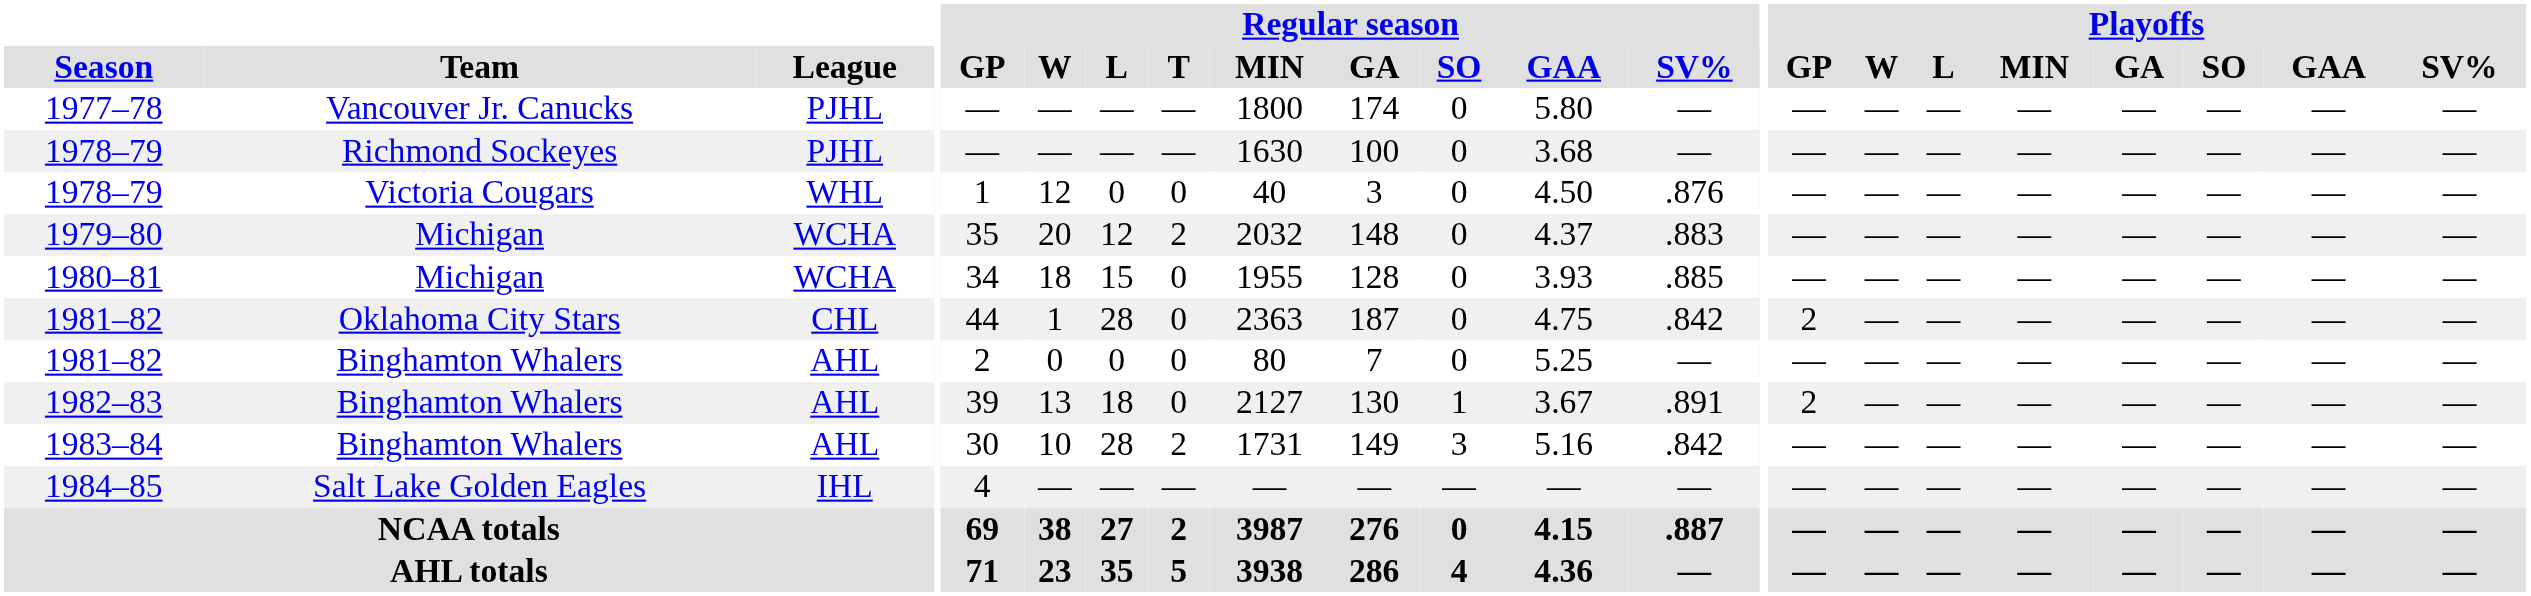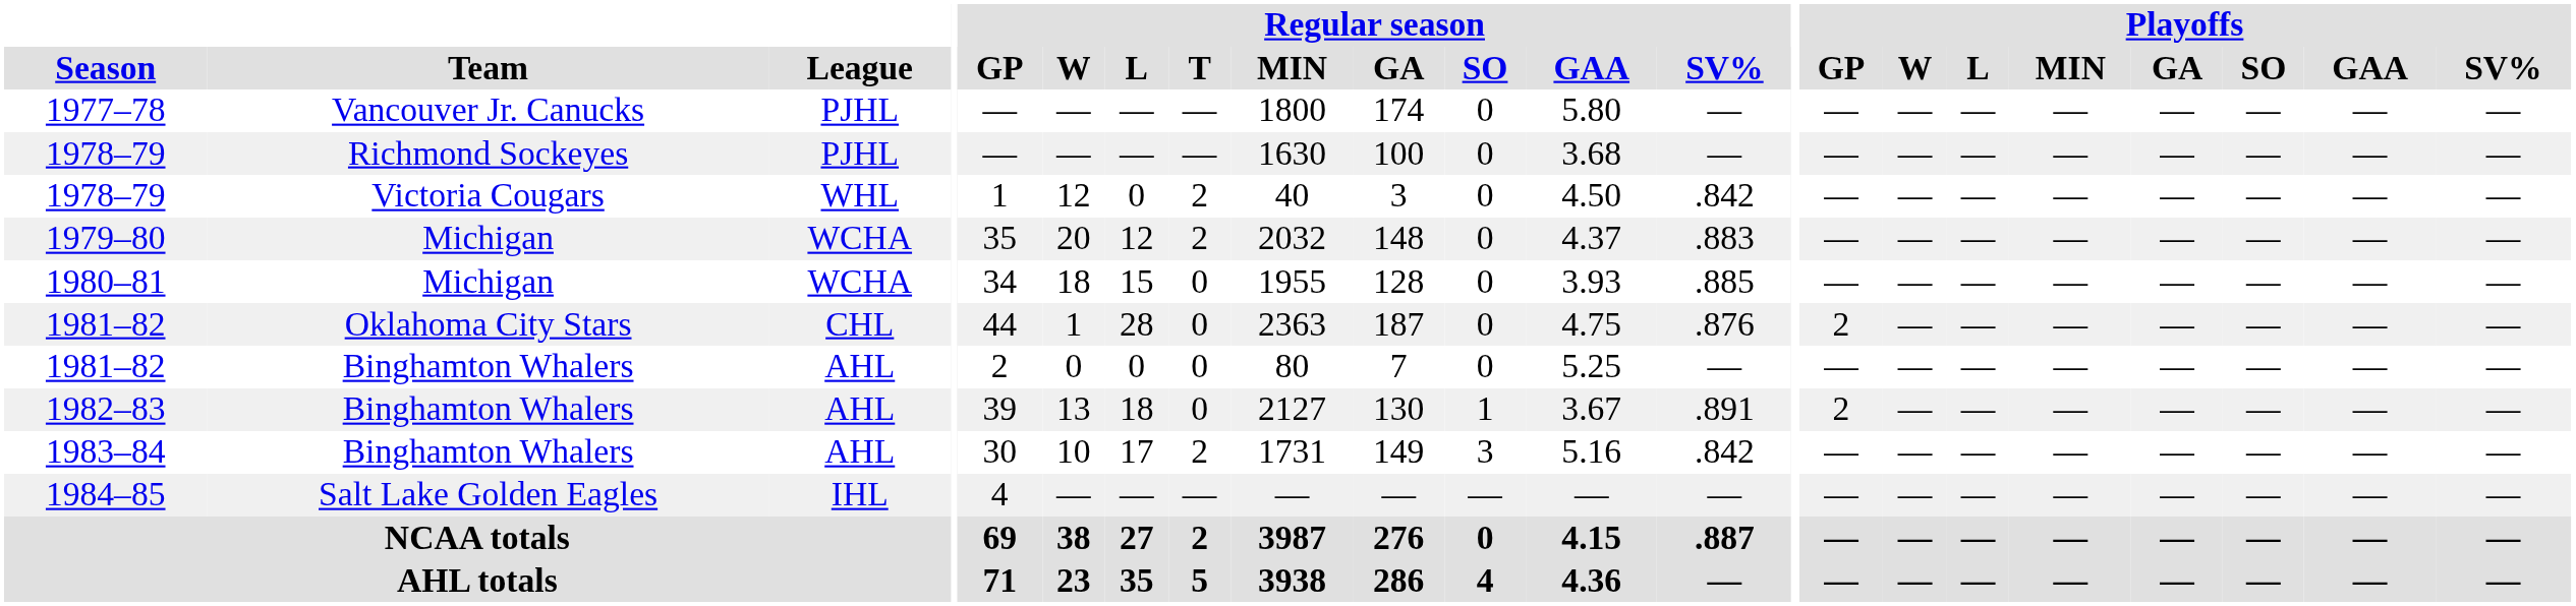 <table border="0" cellpadding="1" cellspacing="0" style="text-align:center; width:95%">
 <tr bgcolor="#e0e0e0">
 <th colspan="3" bgcolor="#ffffff"></th>
 <th rowspan="99" bgcolor="#ffffff"></th>
 <th colspan="9"><a href='#'>Regular season</a></th>
 <th rowspan="99" bgcolor="#ffffff"></th>
 <th colspan="8"><a href='#'>Playoffs</a></th>
 </tr>
 <tr bgcolor="#e0e0e0">
 <th><a href='#'>Season</a></th>
 <th>Team</th>
 <th>League</th>
 <th>GP</th>
 <th>W</th>
 <th>L</th>
 <th>T</th>
 <th>MIN</th>
 <th>GA</th>
 <th><a href='#'>SO</a></th>
 <th><a href='#'>GAA</a></th>
 <th><a href='#'>SV%</a></th>
 <th>GP</th>
 <th>W</th>
 <th>L</th>
 <th>MIN</th>
 <th>GA</th>
 <th>SO</th>
 <th>GAA</th>
 <th>SV%</th>
 </tr>
 <tr>
 <td><a href='#'>1977–78</a></td>
 <td><a href='#'>Vancouver Jr. Canucks</a></td>
 <td><a href='#'>PJHL</a></td>
 <td>—</td>
 <td>—</td>
 <td>—</td>
 <td>—</td>
 <td>1800</td>
 <td>174</td>
 <td>0</td>
 <td>5.80</td>
 <td>—</td>
 <td>—</td>
 <td>—</td>
 <td>—</td>
 <td>—</td>
 <td>—</td>
 <td>—</td>
 <td>—</td>
 <td>—</td>
 </tr>
 <tr bgcolor="f0f0f0">
 <td><a href='#'>1978–79</a></td>
 <td><a href='#'>Richmond Sockeyes</a></td>
 <td><a href='#'>PJHL</a></td>
 <td>—</td>
 <td>—</td>
 <td>—</td>
 <td>—</td>
 <td>1630</td>
 <td>100</td>
 <td>0</td>
 <td>3.68</td>
 <td>—</td>
 <td>—</td>
 <td>—</td>
 <td>—</td>
 <td>—</td>
 <td>—</td>
 <td>—</td>
 <td>—</td>
 <td>—</td>
 </tr>
 <tr>
 <td><a href='#'>1978–79</a></td>
 <td><a href='#'>Victoria Cougars</a></td>
 <td><a href='#'>WHL</a></td>
 <td>1</td>
 <td>12</td>
 <td>0</td>
-<td>0</td>
+<td>2</td>
 <td>40</td>
 <td>3</td>
 <td>0</td>
 <td>4.50</td>
-<td>.876</td>
+<td>.842</td>
 <td>—</td>
 <td>—</td>
 <td>—</td>
 <td>—</td>
 <td>—</td>
 <td>—</td>
 <td>—</td>
 <td>—</td>
 </tr>
 <tr bgcolor="f0f0f0">
 <td><a href='#'>1979–80</a></td>
 <td><a href='#'>Michigan</a></td>
 <td><a href='#'>WCHA</a></td>
 <td>35</td>
 <td>20</td>
 <td>12</td>
 <td>2</td>
 <td>2032</td>
 <td>148</td>
 <td>0</td>
 <td>4.37</td>
 <td>.883</td>
 <td>—</td>
 <td>—</td>
 <td>—</td>
 <td>—</td>
 <td>—</td>
 <td>—</td>
 <td>—</td>
 <td>—</td>
 </tr>
 <tr>
 <td><a href='#'>1980–81</a></td>
 <td><a href='#'>Michigan</a></td>
 <td><a href='#'>WCHA</a></td>
 <td>34</td>
 <td>18</td>
 <td>15</td>
 <td>0</td>
 <td>1955</td>
 <td>128</td>
 <td>0</td>
 <td>3.93</td>
 <td>.885</td>
 <td>—</td>
 <td>—</td>
 <td>—</td>
 <td>—</td>
 <td>—</td>
 <td>—</td>
 <td>—</td>
 <td>—</td>
 </tr>
 <tr bgcolor="f0f0f0">
 <td><a href='#'>1981–82</a></td>
 <td><a href='#'>Oklahoma City Stars</a></td>
 <td><a href='#'>CHL</a></td>
 <td>44</td>
 <td>1</td>
 <td>28</td>
 <td>0</td>
 <td>2363</td>
 <td>187</td>
 <td>0</td>
 <td>4.75</td>
-<td>.842</td>
+<td>.876</td>
 <td>2</td>
 <td>—</td>
 <td>—</td>
 <td>—</td>
 <td>—</td>
 <td>—</td>
 <td>—</td>
 <td>—</td>
 </tr>
 <tr>
 <td><a href='#'>1981–82</a></td>
 <td><a href='#'>Binghamton Whalers</a></td>
 <td><a href='#'>AHL</a></td>
 <td>2</td>
 <td>0</td>
 <td>0</td>
 <td>0</td>
 <td>80</td>
 <td>7</td>
 <td>0</td>
 <td>5.25</td>
 <td>—</td>
 <td>—</td>
 <td>—</td>
 <td>—</td>
 <td>—</td>
 <td>—</td>
 <td>—</td>
 <td>—</td>
 <td>—</td>
 </tr>
 <tr bgcolor="f0f0f0">
 <td><a href='#'>1982–83</a></td>
 <td><a href='#'>Binghamton Whalers</a></td>
 <td><a href='#'>AHL</a></td>
 <td>39</td>
 <td>13</td>
 <td>18</td>
 <td>0</td>
 <td>2127</td>
 <td>130</td>
 <td>1</td>
 <td>3.67</td>
 <td>.891</td>
 <td>2</td>
 <td>—</td>
 <td>—</td>
 <td>—</td>
 <td>—</td>
 <td>—</td>
 <td>—</td>
 <td>—</td>
 </tr>
 <tr>
 <td><a href='#'>1983–84</a></td>
 <td><a href='#'>Binghamton Whalers</a></td>
 <td><a href='#'>AHL</a></td>
 <td>30</td>
 <td>10</td>
-<td>28</td>
+<td>17</td>
 <td>2</td>
 <td>1731</td>
 <td>149</td>
 <td>3</td>
 <td>5.16</td>
 <td>.842</td>
 <td>—</td>
 <td>—</td>
 <td>—</td>
 <td>—</td>
 <td>—</td>
 <td>—</td>
 <td>—</td>
 <td>—</td>
 </tr>
 <tr bgcolor="f0f0f0">
 <td><a href='#'>1984–85</a></td>
 <td><a href='#'>Salt Lake Golden Eagles</a></td>
 <td><a href='#'>IHL</a></td>
 <td>4</td>
 <td>—</td>
 <td>—</td>
 <td>—</td>
 <td>—</td>
 <td>—</td>
 <td>—</td>
 <td>—</td>
 <td>—</td>
 <td>—</td>
 <td>—</td>
 <td>—</td>
 <td>—</td>
 <td>—</td>
 <td>—</td>
 <td>—</td>
 <td>—</td>
 </tr>
 <tr bgcolor="#e0e0e0">
 <th colspan="3">NCAA totals</th>
 <th>69</th>
 <th>38</th>
 <th>27</th>
 <th>2</th>
 <th>3987</th>
 <th>276</th>
 <th>0</th>
 <th>4.15</th>
 <th>.887</th>
 <th>—</th>
 <th>—</th>
 <th>—</th>
 <th>—</th>
 <th>—</th>
 <th>—</th>
 <th>—</th>
 <th>—</th>
 </tr>
 <tr bgcolor="#e0e0e0">
 <th colspan="3">AHL totals</th>
 <th>71</th>
 <th>23</th>
 <th>35</th>
 <th>5</th>
 <th>3938</th>
 <th>286</th>
 <th>4</th>
 <th>4.36</th>
 <th>—</th>
 <th>—</th>
 <th>—</th>
 <th>—</th>
 <th>—</th>
 <th>—</th>
 <th>—</th>
 <th>—</th>
 <th>—</th>
 </tr>
 </table>
